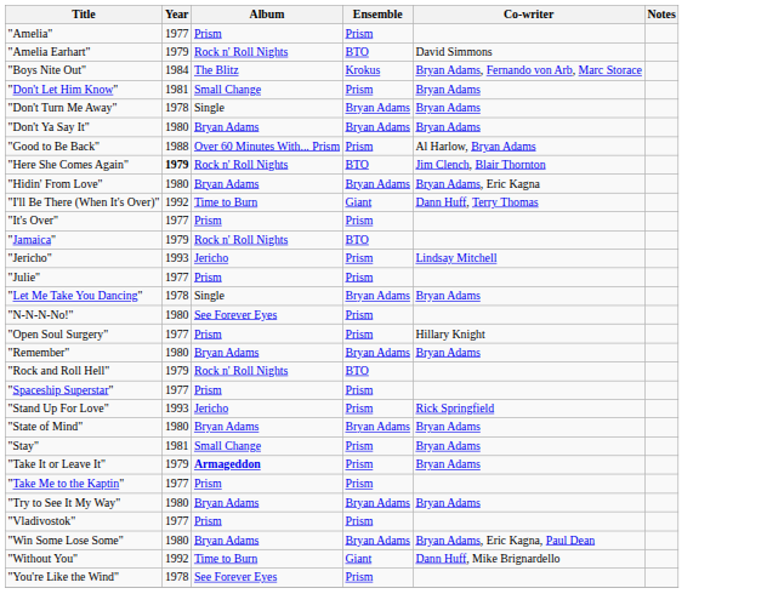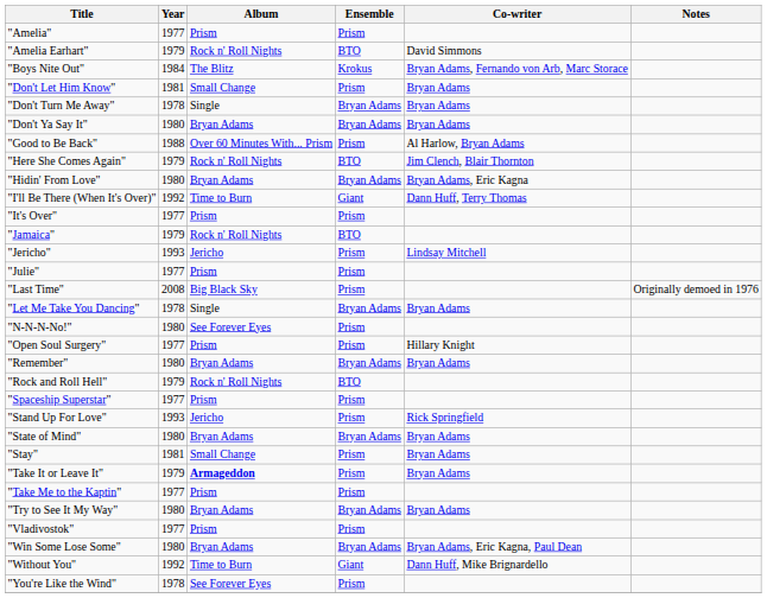 <table class="wikitable sortable">
 <tr>
 <th>Title</th>
 <th>Year</th>
 <th>Album</th>
 <th>Ensemble</th>
 <th>Co-writer</th>
 <th>Notes</th>
 </tr>
 <tr>
 <td>"Amelia"</td>
 <td>1977</td>
 <td><a href='#'>Prism</a></td>
 <td><a href='#'>Prism</a></td>
 <td></td>
 <td></td>
 </tr>
 <tr>
 <td>"Amelia Earhart"</td>
 <td>1979</td>
 <td><a href='#'>Rock n' Roll Nights</a></td>
 <td><a href='#'>BTO</a></td>
 <td>David Simmons</td>
 <td></td>
 </tr>
 <tr>
 <td>"Boys Nite Out"</td>
 <td>1984</td>
 <td><a href='#'>The Blitz</a></td>
 <td><a href='#'>Krokus</a></td>
 <td><a href='#'>Bryan Adams</a>, <a href='#'>Fernando von Arb</a>, <a href='#'>Marc Storace</a></td>
 <td></td>
 </tr>
 <tr>
 <td>"<a href='#'>Don't Let Him Know</a>"</td>
 <td>1981</td>
 <td><a href='#'>Small Change</a></td>
 <td><a href='#'>Prism</a></td>
 <td><a href='#'>Bryan Adams</a></td>
 <td></td>
 </tr>
 <tr>
 <td>"Don't Turn Me Away"</td>
 <td>1978</td>
 <td>Single</td>
 <td><a href='#'>Bryan Adams</a></td>
 <td><a href='#'>Bryan Adams</a></td>
 <td></td>
 </tr>
 <tr>
 <td>"Don't Ya Say It"</td>
 <td>1980</td>
 <td><a href='#'>Bryan Adams</a></td>
 <td><a href='#'>Bryan Adams</a></td>
 <td><a href='#'>Bryan Adams</a></td>
 <td></td>
 </tr>
 <tr>
 <td>"Good to Be Back"</td>
 <td>1988</td>
 <td><a href='#'>Over 60 Minutes With... Prism</a></td>
 <td><a href='#'>Prism</a></td>
 <td>Al Harlow, <a href='#'>Bryan Adams</a></td>
 <td></td>
 </tr>
 <tr>
 <td>"Here She Comes Again"</td>
-<td><strong>1979</strong></td>
+<td>1979</td>
 <td><a href='#'>Rock n' Roll Nights</a></td>
 <td><a href='#'>BTO</a></td>
 <td><a href='#'>Jim Clench</a>, <a href='#'>Blair Thornton</a></td>
 <td></td>
 </tr>
 <tr>
 <td>"Hidin' From Love"</td>
 <td>1980</td>
 <td><a href='#'>Bryan Adams</a></td>
 <td><a href='#'>Bryan Adams</a></td>
 <td><a href='#'>Bryan Adams</a>, Eric Kagna</td>
 <td></td>
 </tr>
 <tr>
 <td>"I'll Be There (When It's Over)"</td>
 <td>1992</td>
 <td><a href='#'>Time to Burn</a></td>
 <td><a href='#'>Giant</a></td>
 <td><a href='#'>Dann Huff</a>, <a href='#'>Terry Thomas</a></td>
 <td></td>
 </tr>
 <tr>
 <td>"It's Over"</td>
 <td>1977</td>
 <td><a href='#'>Prism</a></td>
 <td><a href='#'>Prism</a></td>
 <td></td>
 <td></td>
 </tr>
 <tr>
 <td>"<a href='#'>Jamaica</a>"</td>
 <td>1979</td>
 <td><a href='#'>Rock n' Roll Nights</a></td>
 <td><a href='#'>BTO</a></td>
 <td></td>
 <td></td>
 </tr>
 <tr>
 <td>"Jericho"</td>
 <td>1993</td>
 <td><a href='#'>Jericho</a></td>
 <td><a href='#'>Prism</a></td>
 <td><a href='#'>Lindsay Mitchell</a></td>
 <td></td>
 </tr>
 <tr>
 <td>"Julie"</td>
 <td>1977</td>
 <td><a href='#'>Prism</a></td>
 <td><a href='#'>Prism</a></td>
 <td></td>
 <td></td>
+</tr>
+<tr>
+<td>"Last Time"</td>
+<td>2008</td>
+<td><a href='#'>Big Black Sky</a></td>
+<td><a href='#'>Prism</a></td>
+<td></td>
+<td>Originally demoed in 1976</td>
 </tr>
 <tr>
 <td>"<a href='#'>Let Me Take You Dancing</a>"</td>
 <td>1978</td>
 <td>Single</td>
 <td><a href='#'>Bryan Adams</a></td>
 <td><a href='#'>Bryan Adams</a></td>
 <td></td>
 </tr>
 <tr>
 <td>"N-N-N-No!"</td>
 <td>1980</td>
 <td><a href='#'>See Forever Eyes</a></td>
 <td><a href='#'>Prism</a></td>
 <td></td>
 <td></td>
 </tr>
 <tr>
 <td>"Open Soul Surgery"</td>
 <td>1977</td>
 <td><a href='#'>Prism</a></td>
 <td><a href='#'>Prism</a></td>
 <td>Hillary Knight</td>
 <td></td>
 </tr>
 <tr>
 <td>"Remember"</td>
 <td>1980</td>
 <td><a href='#'>Bryan Adams</a></td>
 <td><a href='#'>Bryan Adams</a></td>
 <td><a href='#'>Bryan Adams</a></td>
 <td></td>
 </tr>
 <tr>
 <td>"Rock and Roll Hell"</td>
 <td>1979</td>
 <td><a href='#'>Rock n' Roll Nights</a></td>
 <td><a href='#'>BTO</a></td>
 <td></td>
 <td></td>
 </tr>
 <tr>
 <td>"<a href='#'>Spaceship Superstar</a>"</td>
 <td>1977</td>
 <td><a href='#'>Prism</a></td>
 <td><a href='#'>Prism</a></td>
 <td></td>
 <td></td>
 </tr>
 <tr>
 <td>"Stand Up For Love"</td>
 <td>1993</td>
 <td><a href='#'>Jericho</a></td>
 <td><a href='#'>Prism</a></td>
 <td><a href='#'>Rick Springfield</a></td>
 <td></td>
 </tr>
 <tr>
 <td>"State of Mind"</td>
 <td>1980</td>
 <td><a href='#'>Bryan Adams</a></td>
 <td><a href='#'>Bryan Adams</a></td>
 <td><a href='#'>Bryan Adams</a></td>
 <td></td>
 </tr>
 <tr>
 <td>"Stay"</td>
 <td>1981</td>
 <td><a href='#'>Small Change</a></td>
 <td><a href='#'>Prism</a></td>
 <td><a href='#'>Bryan Adams</a></td>
 <td></td>
 </tr>
 <tr>
 <td>"Take It or Leave It"</td>
 <td>1979</td>
 <td><strong><a href='#'>Armageddon</a></strong></td>
 <td><a href='#'>Prism</a></td>
 <td><a href='#'>Bryan Adams</a></td>
 <td></td>
 </tr>
 <tr>
 <td>"<a href='#'>Take Me to the Kaptin</a>"</td>
 <td>1977</td>
 <td><a href='#'>Prism</a></td>
 <td><a href='#'>Prism</a></td>
 <td></td>
 <td></td>
 </tr>
 <tr>
 <td>"Try to See It My Way"</td>
 <td>1980</td>
 <td><a href='#'>Bryan Adams</a></td>
 <td><a href='#'>Bryan Adams</a></td>
 <td><a href='#'>Bryan Adams</a></td>
 <td></td>
 </tr>
 <tr>
 <td>"Vladivostok"</td>
 <td>1977</td>
 <td><a href='#'>Prism</a></td>
 <td><a href='#'>Prism</a></td>
 <td></td>
 <td></td>
 </tr>
 <tr>
 <td>"Win Some Lose Some"</td>
 <td>1980</td>
 <td><a href='#'>Bryan Adams</a></td>
 <td><a href='#'>Bryan Adams</a></td>
 <td><a href='#'>Bryan Adams</a>, Eric Kagna, <a href='#'>Paul Dean</a></td>
 <td></td>
 </tr>
 <tr>
 <td>"Without You"</td>
 <td>1992</td>
 <td><a href='#'>Time to Burn</a></td>
 <td><a href='#'>Giant</a></td>
 <td><a href='#'>Dann Huff</a>, Mike Brignardello</td>
 <td></td>
 </tr>
 <tr>
 <td>"You're Like the Wind"</td>
 <td>1978</td>
 <td><a href='#'>See Forever Eyes</a></td>
 <td><a href='#'>Prism</a></td>
 <td></td>
 <td></td>
 </tr>
 <tr>
 </tr>
 </table>
